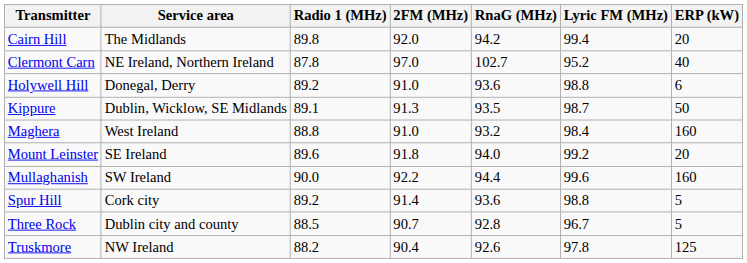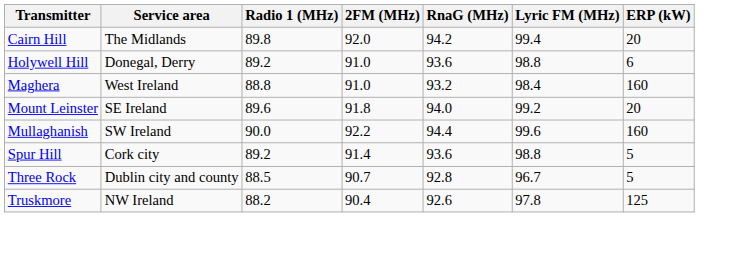 <table class="wikitable sortable">
 <tr>
 <th>Transmitter</th>
 <th>Service area</th>
 <th>Radio 1 (MHz)</th>
 <th>2FM (MHz)</th>
 <th>RnaG (MHz)</th>
 <th>Lyric FM (MHz)</th>
 <th>ERP (kW)</th>
 </tr>
 <tr>
 <td><a href='#'>Cairn Hill</a></td>
 <td>The Midlands</td>
 <td>89.8</td>
 <td>92.0</td>
 <td>94.2</td>
 <td>99.4</td>
 <td>20</td>
 </tr>
 <tr>
-<td><a href='#'>Clermont Carn</a></td>
-<td>NE Ireland, Northern Ireland</td>
-<td>87.8</td>
-<td>97.0</td>
-<td>102.7</td>
-<td>95.2</td>
-<td>40</td>
-</tr>
-<tr>
 <td><a href='#'>Holywell Hill</a></td>
 <td>Donegal, Derry</td>
 <td>89.2</td>
 <td>91.0</td>
 <td>93.6</td>
 <td>98.8</td>
 <td>6</td>
-</tr>
-<tr>
-<td><a href='#'>Kippure</a></td>
-<td>Dublin, Wicklow, SE Midlands</td>
-<td>89.1</td>
-<td>91.3</td>
-<td>93.5</td>
-<td>98.7</td>
-<td>50</td>
 </tr>
 <tr>
 <td><a href='#'>Maghera</a></td>
 <td>West Ireland</td>
 <td>88.8</td>
 <td>91.0</td>
 <td>93.2</td>
 <td>98.4</td>
 <td>160</td>
 </tr>
 <tr>
 <td><a href='#'>Mount Leinster</a></td>
 <td>SE Ireland</td>
 <td>89.6</td>
 <td>91.8</td>
 <td>94.0</td>
 <td>99.2</td>
 <td>20</td>
 </tr>
 <tr>
 <td><a href='#'>Mullaghanish</a></td>
 <td>SW Ireland</td>
 <td>90.0</td>
 <td>92.2</td>
 <td>94.4</td>
 <td>99.6</td>
 <td>160</td>
 </tr>
 <tr>
 <td><a href='#'>Spur Hill</a></td>
 <td>Cork city</td>
 <td>89.2</td>
 <td>91.4</td>
 <td>93.6</td>
 <td>98.8</td>
 <td>5</td>
 </tr>
 <tr>
 <td><a href='#'>Three Rock</a></td>
 <td>Dublin city and county</td>
 <td>88.5</td>
 <td>90.7</td>
 <td>92.8</td>
 <td>96.7</td>
 <td>5</td>
 </tr>
 <tr>
 <td><a href='#'>Truskmore</a></td>
 <td>NW Ireland</td>
 <td>88.2</td>
 <td>90.4</td>
 <td>92.6</td>
 <td>97.8</td>
 <td>125</td>
 </tr>
 </table>
